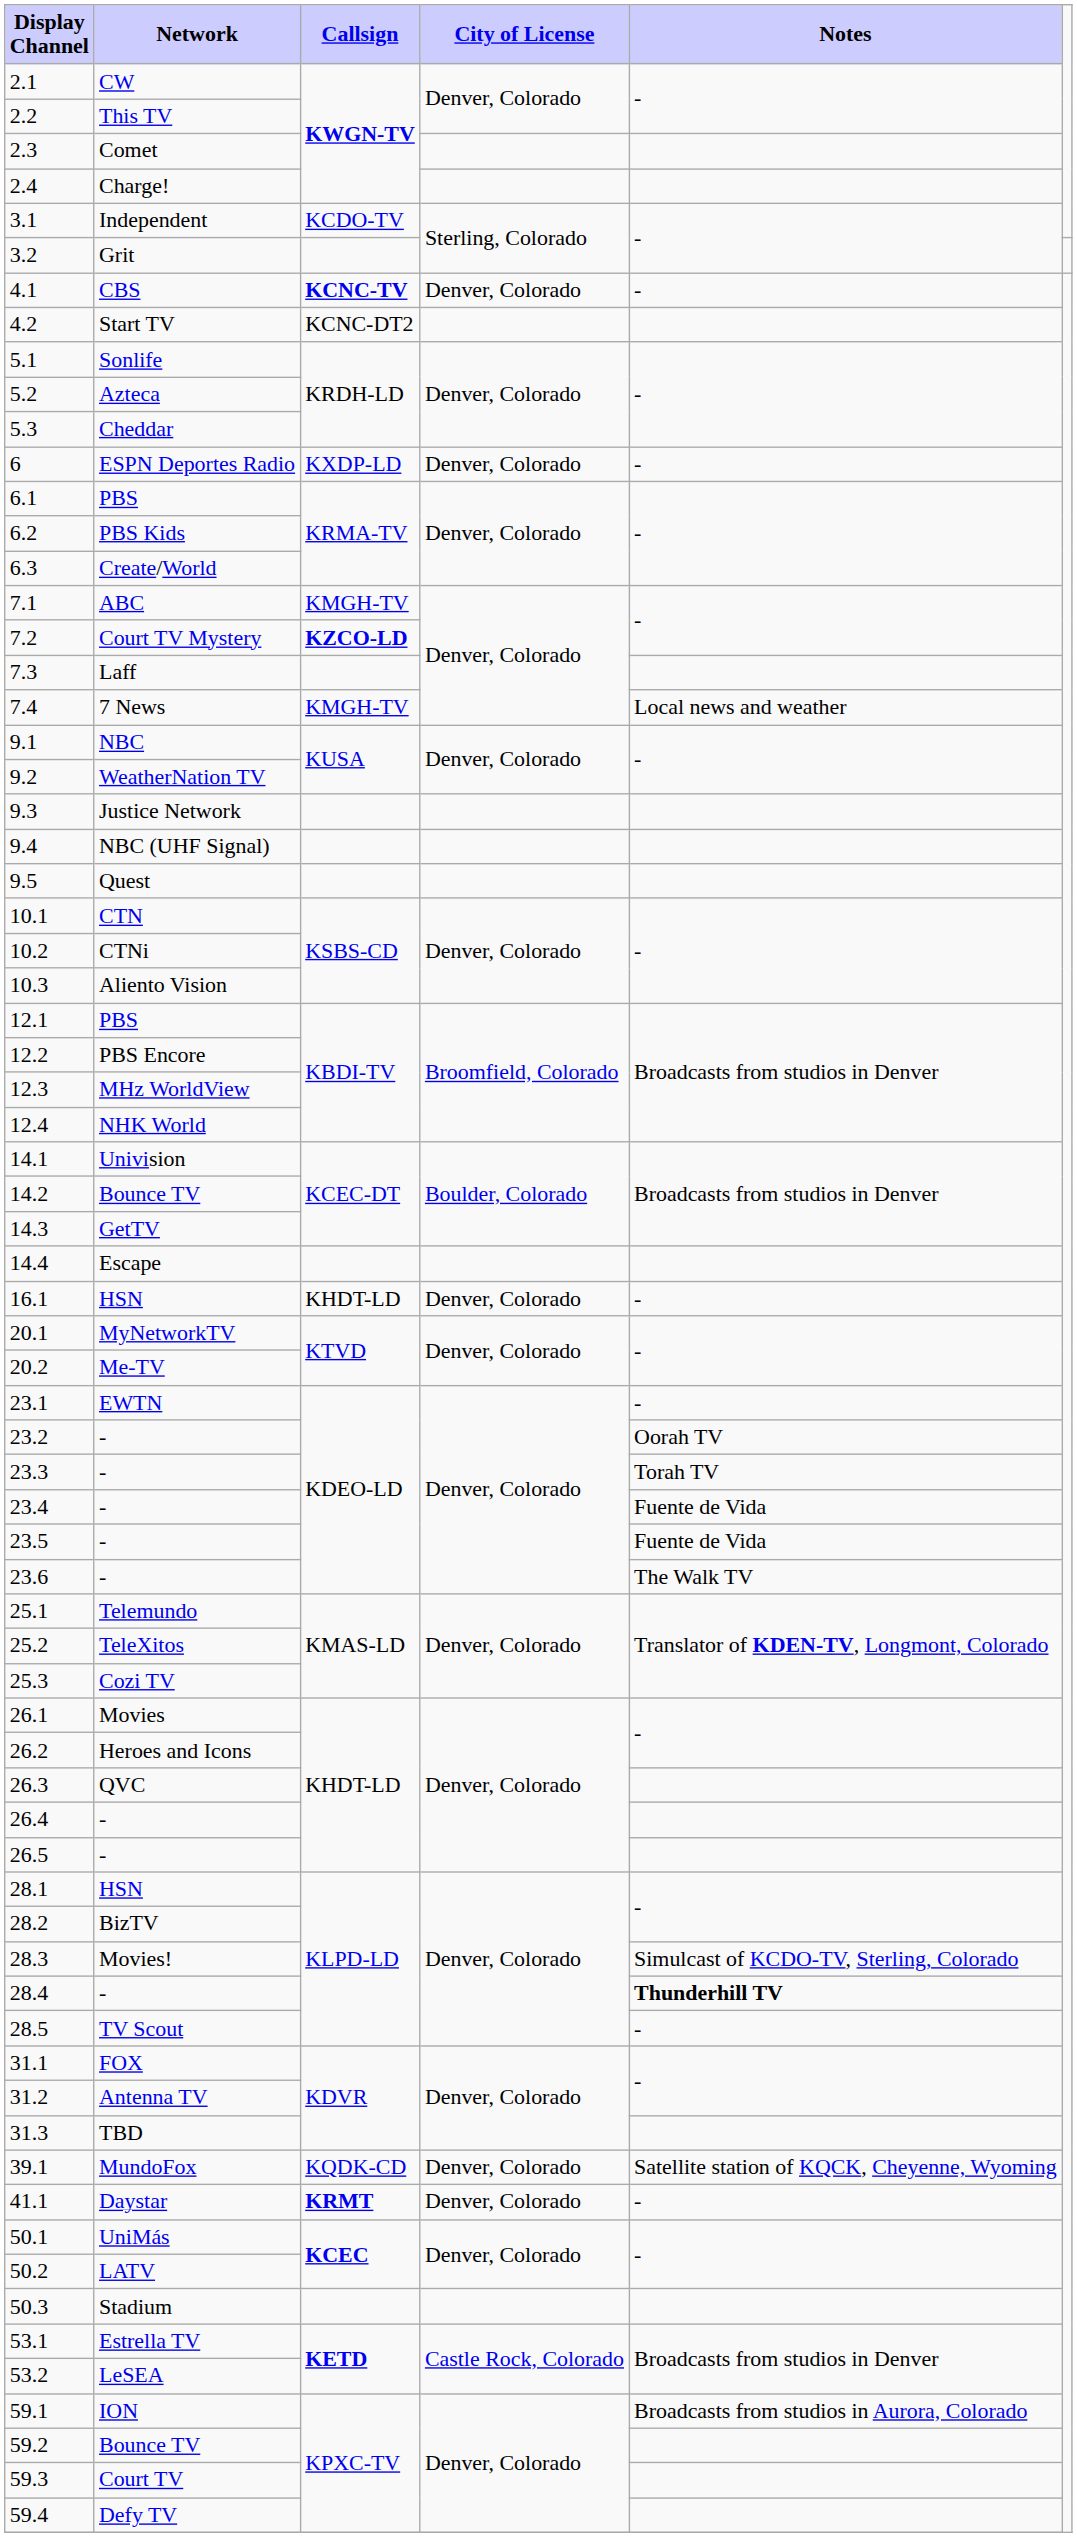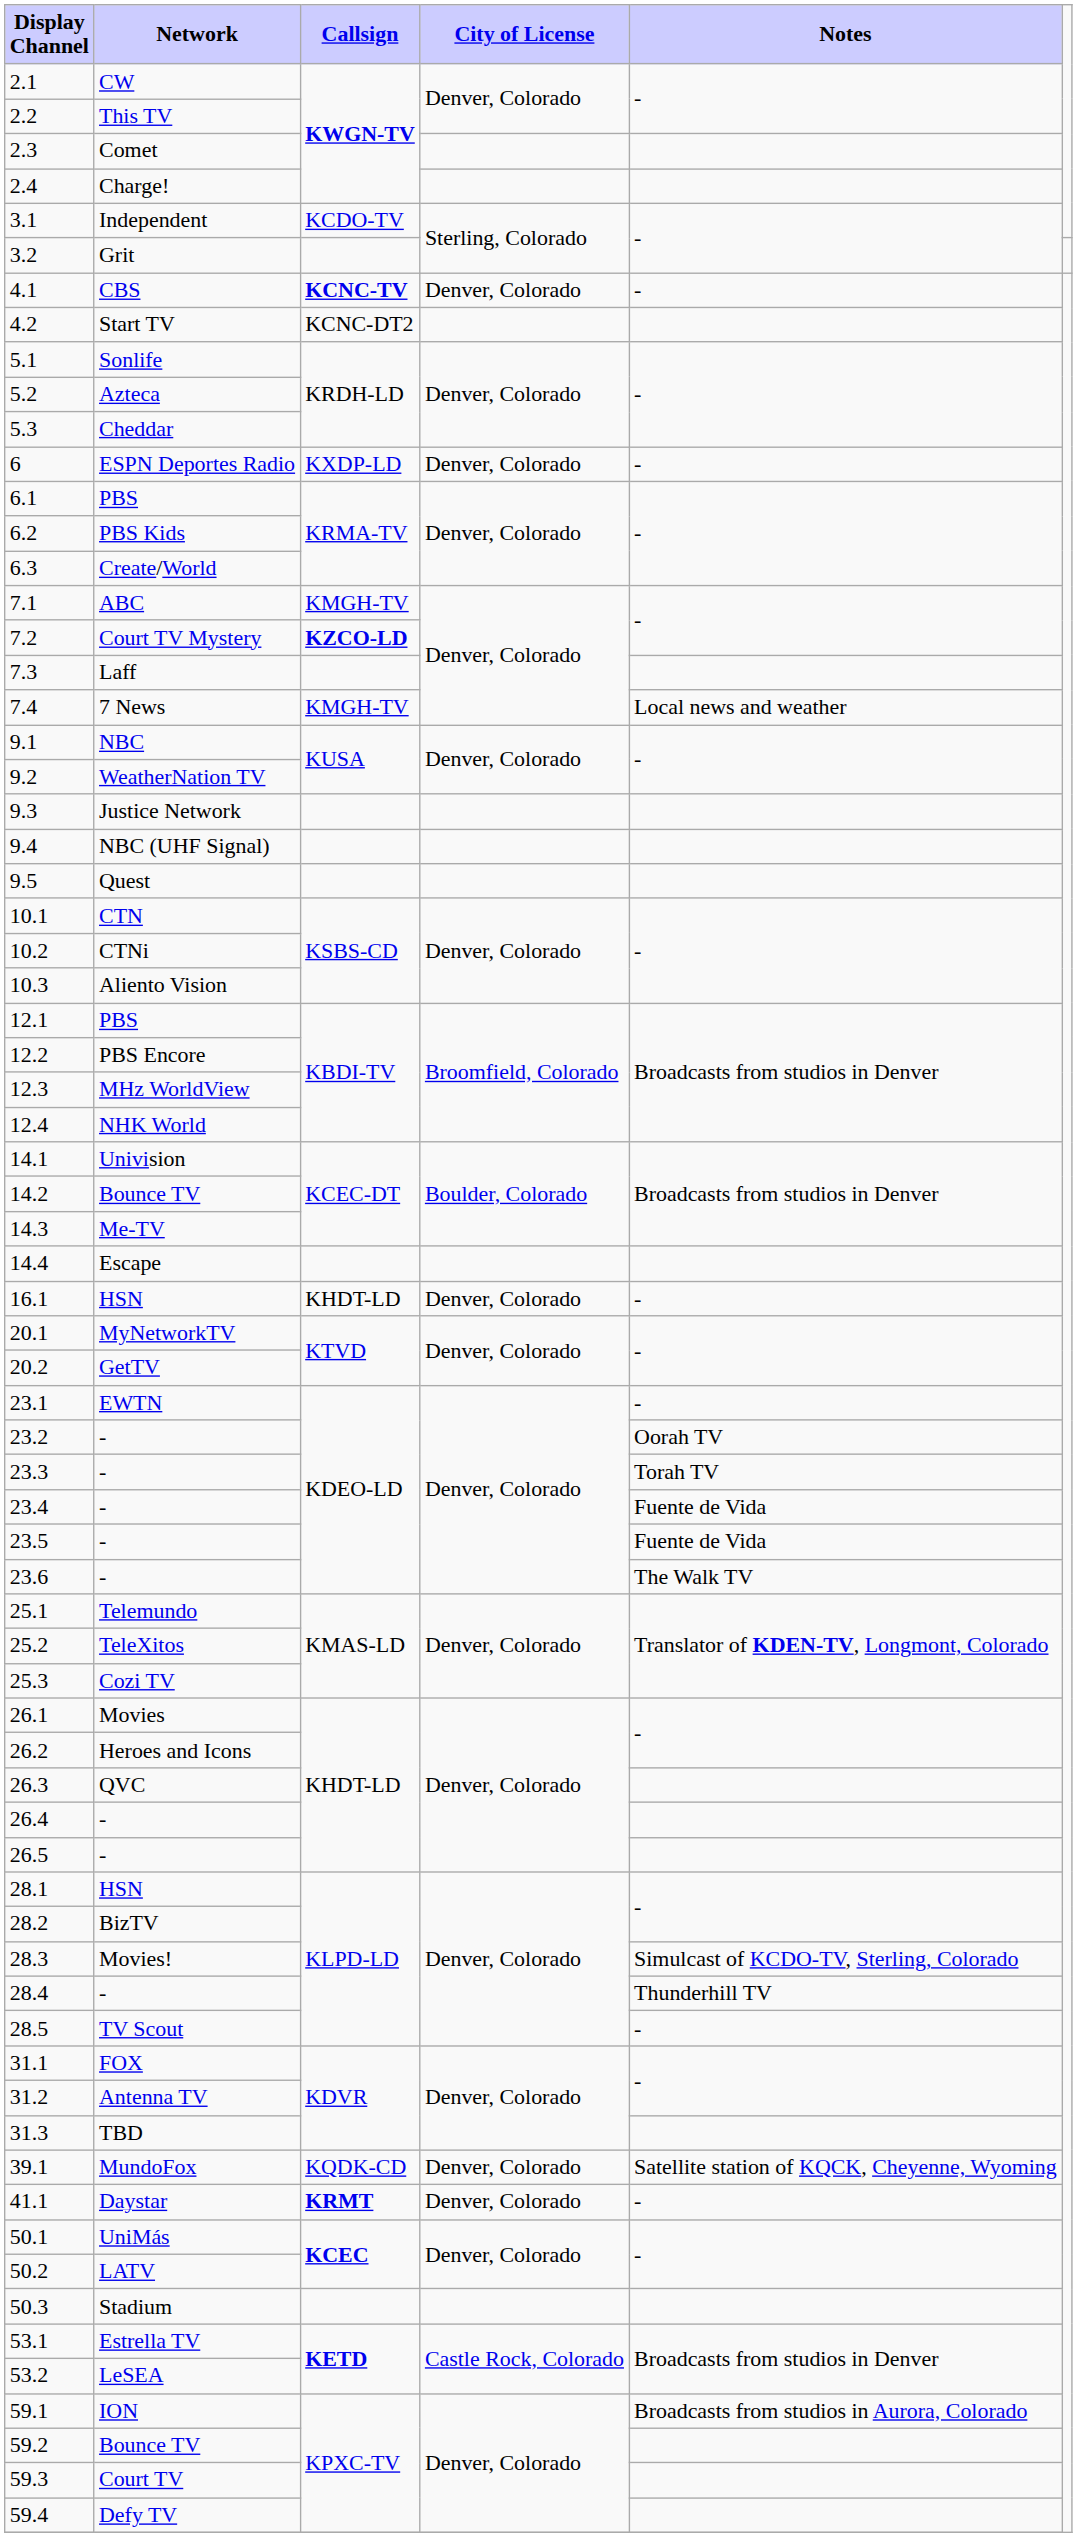 <table class="wikitable" border="1">
 <tr>
 <th style="background:#ccccff;"><strong>Display<br>Channel</strong></th>
 <th style="background:#ccccff;"><strong>Network</strong></th>
 <th style="background:#ccccff;"><strong><a href='#'>Callsign</a></strong></th>
 <th style="background:#ccccff;"><strong><a href='#'>City of License</a></strong></th>
 <th style="background:#ccccff;"><strong>Notes</strong></th>
 </tr>
 <tr>
 <td rowspan=1>2.1</td>
 <td rowspan=1><a href='#'>CW</a></td>
 <td rowspan="4"><strong><a href='#'>KWGN-TV</a></strong></td>
 <td rowspan=2>Denver, Colorado</td>
 <td rowspan=2>-</td>
 </tr>
 <tr>
 <td>2.2</td>
 <td><a href='#'>This TV</a></td>
 </tr>
 <tr>
 <td>2.3</td>
 <td>Comet</td>
 <td></td>
 <td></td>
 </tr>
 <tr>
 <td>2.4</td>
 <td>Charge!</td>
 <td></td>
 <td></td>
 </tr>
 <tr>
 <td rowspan=1>3.1</td>
 <td rowspan=1>Independent</td>
 <td rowspan "4"><a href='#'>KCDO-TV</a></td>
 <td rowspan=2>Sterling, Colorado</td>
 <td rowspan=2>-</td>
 </tr>
 <tr>
 <td>3.2</td>
 <td>Grit</td>
 <td></td>
 <td></td>
 </tr>
 <tr>
 <td>4.1</td>
 <td><a href='#'>CBS</a></td>
 <td><strong><a href='#'>KCNC-TV</a></strong></td>
 <td>Denver, Colorado</td>
 <td>-</td>
 </tr>
 <tr>
 <td>4.2</td>
 <td>Start TV</td>
 <td>KCNC-DT2</td>
 <td></td>
 <td></td>
 </tr>
 <tr>
 <td rowspan=1>5.1</td>
 <td rowspan=1><a href='#'>Sonlife</a></td>
 <td rowspan=3>KRDH-LD</td>
 <td rowspan=3>Denver, Colorado</td>
 <td rowspan=3>-</td>
 </tr>
 <tr>
 <td>5.2</td>
 <td><a href='#'>Azteca</a></td>
 </tr>
 <tr>
 <td>5.3</td>
 <td><a href='#'>Cheddar</a></td>
 </tr>
 <tr>
 <td>6</td>
 <td><a href='#'>ESPN Deportes Radio</a></td>
 <td><a href='#'>KXDP-LD</a></td>
 <td>Denver, Colorado</td>
 <td>-</td>
 </tr>
 <tr>
 <td rowspan=1>6.1</td>
 <td rowspan=1><a href='#'>PBS</a></td>
 <td rowspan=3><a href='#'>KRMA-TV</a></td>
 <td rowspan=3>Denver, Colorado</td>
 <td rowspan=3>-</td>
 </tr>
 <tr>
 <td>6.2</td>
 <td><a href='#'>PBS Kids</a></td>
 </tr>
 <tr>
 <td>6.3</td>
 <td><a href='#'>Create</a>/<a href='#'>World</a></td>
 </tr>
 <tr>
 <td rowspan=1>7.1</td>
 <td rowspan=1><a href='#'>ABC</a></td>
 <td rowspan=1><a href='#'>KMGH-TV</a></td>
 <td rowspan="4">Denver, Colorado</td>
 <td rowspan=2>-</td>
 </tr>
 <tr>
 <td>7.2</td>
 <td><a href='#'>Court TV Mystery</a></td>
 <td><strong><a href='#'>KZCO-LD</a></strong></td>
 </tr>
 <tr>
 <td>7.3</td>
 <td>Laff</td>
 <td></td>
 <td></td>
 </tr>
 <tr>
 <td>7.4</td>
 <td>7 News</td>
 <td><a href='#'>KMGH-TV</a></td>
 <td>Local news and weather</td>
 </tr>
 <tr>
 <td rowspan=1>9.1</td>
 <td rowspan=1><a href='#'>NBC</a></td>
 <td rowspan=2><a href='#'>KUSA</a></td>
 <td rowspan=2>Denver, Colorado</td>
 <td rowspan=2>-</td>
 </tr>
 <tr>
 <td>9.2</td>
 <td><a href='#'>WeatherNation TV</a></td>
 </tr>
 <tr>
 <td>9.3</td>
 <td>Justice Network</td>
 <td></td>
 <td></td>
 <td></td>
 </tr>
 <tr>
 <td>9.4</td>
 <td>NBC (UHF Signal)</td>
 <td></td>
 <td></td>
 <td></td>
 </tr>
 <tr>
 <td>9.5</td>
 <td>Quest</td>
 <td></td>
 <td></td>
 <td></td>
 </tr>
 <tr>
 <td rowspan=1>10.1</td>
 <td rowspan=1><a href='#'>CTN</a></td>
 <td rowspan=3><a href='#'>KSBS-CD</a></td>
 <td rowspan=3>Denver, Colorado</td>
 <td rowspan=3>-</td>
 </tr>
 <tr>
 <td>10.2</td>
 <td>CTNi</td>
 </tr>
 <tr>
 <td>10.3</td>
 <td>Aliento Vision</td>
 </tr>
 <tr>
 <td rowspan=1>12.1</td>
 <td rowspan=1><a href='#'>PBS</a></td>
 <td rowspan=4><a href='#'>KBDI-TV</a></td>
 <td rowspan=4><a href='#'>Broomfield, Colorado</a></td>
 <td rowspan=4>Broadcasts from studios in Denver</td>
 </tr>
 <tr>
 <td>12.2</td>
 <td>PBS Encore</td>
 </tr>
 <tr>
 <td>12.3</td>
 <td><a href='#'>MHz WorldView</a></td>
 </tr>
 <tr>
 <td>12.4</td>
 <td><a href='#'>NHK World</a></td>
 </tr>
 <tr>
 <td rowspan=1>14.1</td>
 <td rowspan=1><a href='#'>Univi</a>sion</td>
 <td rowspan=3><a href='#'>KCEC-DT</a></td>
 <td rowspan=3><a href='#'>Boulder, Colorado</a></td>
 <td rowspan=3>Broadcasts from studios in Denver</td>
 </tr>
 <tr>
 <td>14.2</td>
 <td><a href='#'>Bounce TV</a></td>
 </tr>
 <tr>
 <td>14.3</td>
-<td><a href='#'>GetTV</a></td>
+<td><a href='#'>Me-TV</a></td>
 </tr>
 <tr>
 <td>14.4</td>
 <td>Escape</td>
 <td></td>
 <td></td>
 <td></td>
 </tr>
 <tr>
 <td>16.1</td>
 <td><a href='#'>HSN</a></td>
 <td>KHDT-LD</td>
 <td>Denver, Colorado</td>
 <td>-</td>
 </tr>
 <tr>
 <td rowspan=1>20.1</td>
 <td rowspan=1><a href='#'>MyNetworkTV</a></td>
 <td rowspan=2><a href='#'>KTVD</a></td>
 <td rowspan=2>Denver, Colorado</td>
 <td rowspan=2>-</td>
 </tr>
 <tr>
 <td>20.2</td>
-<td><a href='#'>Me-TV</a></td>
+<td><a href='#'>GetTV</a></td>
 </tr>
 <tr>
 <td rowspan=1>23.1</td>
 <td rowspan=1><a href='#'>EWTN</a></td>
 <td rowspan=6>KDEO-LD</td>
 <td rowspan=6>Denver, Colorado</td>
 <td rowspan=1>-</td>
 </tr>
 <tr>
 <td>23.2</td>
 <td>-</td>
 <td>Oorah TV</td>
 </tr>
 <tr>
 <td>23.3</td>
 <td>-</td>
 <td>Torah TV</td>
 </tr>
 <tr>
 <td>23.4</td>
 <td>-</td>
 <td>Fuente de Vida</td>
 </tr>
 <tr>
 <td>23.5</td>
 <td>-</td>
 <td>Fuente de Vida</td>
 </tr>
 <tr>
 <td>23.6</td>
 <td>-</td>
 <td>The Walk TV</td>
 </tr>
 <tr>
 <td rowspan=1>25.1</td>
 <td rowspan=1><a href='#'>Telemundo</a></td>
 <td rowspan=3>KMAS-LD</td>
 <td rowspan=3>Denver, Colorado</td>
 <td rowspan=3>Translator of <strong><a href='#'>KDEN-TV</a></strong>, <a href='#'>Longmont, Colorado</a></td>
 </tr>
 <tr>
 <td>25.2</td>
 <td><a href='#'>TeleXitos</a></td>
 </tr>
 <tr>
 <td>25.3</td>
 <td><a href='#'>Cozi TV</a></td>
 </tr>
 <tr>
 <td rowspan=1>26.1</td>
 <td rowspan=1>Movies</td>
 <td rowspan=5>KHDT-LD</td>
 <td rowspan=5>Denver, Colorado</td>
 <td rowspan=2>-</td>
 </tr>
 <tr>
 <td>26.2</td>
 <td>Heroes and Icons</td>
 </tr>
 <tr>
 <td>26.3</td>
 <td>QVC</td>
 <td></td>
 </tr>
 <tr>
 <td>26.4</td>
 <td>-</td>
 <td></td>
 </tr>
 <tr>
 <td>26.5</td>
 <td>-</td>
 <td></td>
 </tr>
 <tr>
 <td rowspan=1>28.1</td>
 <td rowspan=1><a href='#'>HSN</a></td>
 <td rowspan=5><a href='#'>KLPD-LD</a></td>
 <td rowspan=5>Denver, Colorado</td>
 <td rowspan=2>-</td>
 </tr>
 <tr>
 <td>28.2</td>
 <td>BizTV</td>
 </tr>
 <tr>
 <td>28.3</td>
 <td>Movies!</td>
 <td>Simulcast of <a href='#'>KCDO-TV</a>, <a href='#'>Sterling, Colorado</a></td>
 </tr>
 <tr>
 <td>28.4</td>
 <td>-</td>
-<td><strong>Thunderhill TV</strong></td>
+<td>Thunderhill TV</td>
 </tr>
 <tr>
 <td>28.5</td>
 <td><a href='#'>TV Scout</a></td>
 <td>-</td>
 </tr>
 <tr>
 <td rowspan=1>31.1</td>
 <td rowspan=1><a href='#'>FOX</a></td>
 <td rowspan="3"><a href='#'>KDVR</a></td>
 <td rowspan="3">Denver, Colorado</td>
 <td rowspan=2>-</td>
 </tr>
 <tr>
 <td>31.2</td>
 <td><a href='#'>Antenna TV</a></td>
 </tr>
 <tr>
 <td>31.3</td>
 <td>TBD</td>
 <td></td>
 </tr>
 <tr>
 <td>39.1</td>
 <td><a href='#'>MundoFox</a></td>
 <td><a href='#'>KQDK-CD</a></td>
 <td>Denver, Colorado</td>
 <td>Satellite station of <a href='#'>KQCK</a>, <a href='#'>Cheyenne, Wyoming</a></td>
 </tr>
 <tr>
 <td>41.1</td>
 <td><a href='#'>Daystar</a></td>
 <td><strong><a href='#'>KRMT</a></strong></td>
 <td>Denver, Colorado</td>
 <td>-</td>
 </tr>
 <tr>
 <td rowspan=1>50.1</td>
 <td rowspan=1><a href='#'>UniMás</a></td>
 <td rowspan=2><strong><a href='#'>KCEC</a></strong></td>
 <td rowspan=2>Denver, Colorado</td>
 <td rowspan=2>-</td>
 </tr>
 <tr>
 <td>50.2</td>
 <td><a href='#'>LATV</a></td>
 </tr>
 <tr>
 <td>50.3</td>
 <td>Stadium</td>
 <td></td>
 <td></td>
 <td></td>
 </tr>
 <tr>
 <td rowspan=1>53.1</td>
 <td rowspan=1><a href='#'>Estrella TV</a></td>
 <td rowspan=2><strong><a href='#'>KETD</a></strong></td>
 <td rowspan=2><a href='#'>Castle Rock, Colorado</a></td>
 <td rowspan=2>Broadcasts from studios in Denver</td>
 </tr>
 <tr>
 <td>53.2</td>
 <td><a href='#'>LeSEA</a></td>
 </tr>
 <tr>
 <td rowspan=1>59.1</td>
 <td rowspan=1><a href='#'>ION</a></td>
 <td rowspan=4><a href='#'>KPXC-TV</a></td>
 <td rowspan=4>Denver, Colorado</td>
 <td>Broadcasts from studios in <a href='#'>Aurora, Colorado</a></td>
 </tr>
 <tr>
 <td>59.2</td>
 <td><a href='#'>Bounce TV</a></td>
 <td></td>
 </tr>
 <tr>
 <td>59.3</td>
 <td><a href='#'>Court TV</a></td>
 <td></td>
 </tr>
 <tr>
 <td>59.4</td>
 <td><a href='#'>Defy TV</a></td>
 <td></td>
 </tr>
 <tr>
 </tr>
 </table>
